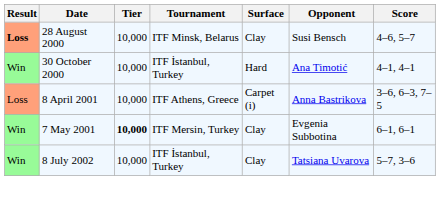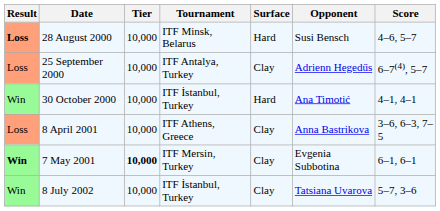 <table class="sortable wikitable" style="font-size:97%;">
 <tr>
 <th>Result</th>
 <th>Date</th>
 <th>Tier</th>
 <th>Tournament</th>
 <th>Surface</th>
 <th>Opponent</th>
 <th class="unsortable">Score</th>
 </tr>
 <tr style="background:#f0f8ff;">
 <td bgcolor=FFA07A><strong>Loss</strong></td>
 <td>28 August 2000</td>
 <td>10,000</td>
 <td>ITF Minsk, Belarus</td>
-<td>Clay</td>
+<td>Hard</td>
 <td> Susi Bensch</td>
 <td>4–6, 5–7</td>
+</tr>
+<tr style="background:#f0f8ff;">
+<td bgcolor=FFA07A>Loss</td>
+<td>25 September 2000</td>
+<td>10,000</td>
+<td>ITF Antalya, Turkey</td>
+<td>Clay</td>
+<td> <a href='#'>Adrienn Hegedűs</a></td>
+<td>6–7<sup>(4)</sup>, 5–7</td>
 </tr>
 <tr style="background:#f0f8ff;">
 <td style="background:#98fb98;">Win</td>
 <td>30 October 2000</td>
 <td>10,000</td>
 <td>ITF İstanbul, Turkey</td>
 <td>Hard</td>
 <td> <a href='#'>Ana Timotić</a></td>
 <td>4–1, 4–1</td>
 </tr>
 <tr style="background:#f0f8ff;">
 <td bgcolor=FFA07A>Loss</td>
 <td>8 April 2001</td>
 <td>10,000</td>
 <td>ITF Athens, Greece</td>
-<td>Carpet (i)</td>
+<td>Clay</td>
 <td> <a href='#'>Anna Bastrikova</a></td>
 <td>3–6, 6–3, 7–5</td>
 </tr>
 <tr style="background:#f0f8ff;">
-<td style="background:#98fb98;">Win</td>
+<td style="background:#98fb98;"><strong>Win</strong></td>
 <td>7 May 2001</td>
 <td><strong>10,000</strong></td>
 <td>ITF Mersin, Turkey</td>
 <td>Clay</td>
 <td> Evgenia Subbotina</td>
 <td>6–1, 6–1</td>
 </tr>
 <tr style="background:#f0f8ff;">
 <td style="background:#98fb98;">Win</td>
 <td>8 July 2002</td>
 <td>10,000</td>
 <td>ITF İstanbul, Turkey</td>
 <td>Clay</td>
 <td> <a href='#'>Tatsiana Uvarova</a></td>
 <td>5–7, 3–6</td>
 </tr>
 </table>
